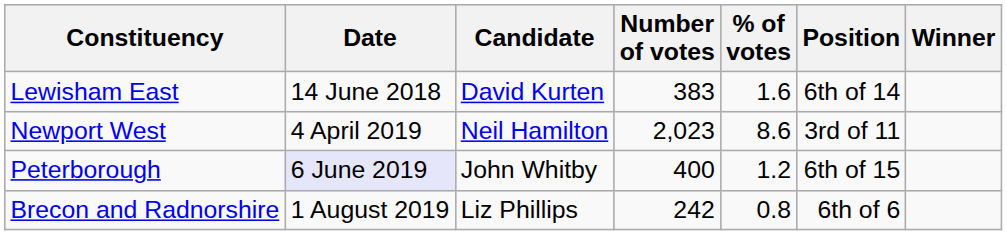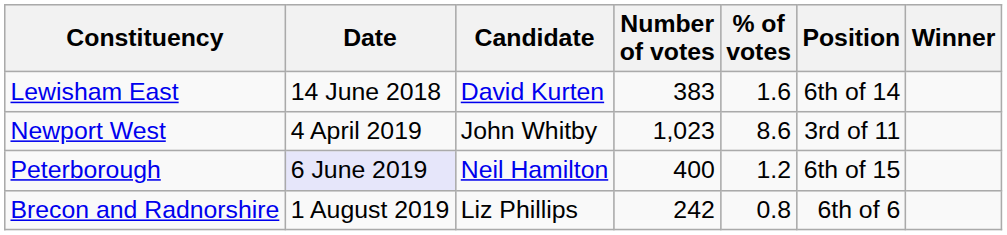 <table class="wikitable sortable">
 <tr style="text-align:center;">
 <th>Constituency</th>
 <th>Date</th>
 <th>Candidate</th>
 <th>Number<br>of votes</th>
 <th>% of<br>votes</th>
 <th>Position</th>
 <th colspan=2>Winner</th>
 </tr>
 <tr>
 <td><a href='#'>Lewisham East</a></td>
 <td>14 June 2018</td>
 <td><a href='#'>David Kurten</a></td>
 <td style="text-align: right; margin-right: 0.5em">383</td>
 <td style="text-align: right; margin-right: 0.5em">1.6</td>
 <td style="text-align: right; margin-right: 0.5em">6th of 14</td>
 <td></td>
 </tr>
 <tr>
 <td><a href='#'>Newport West</a></td>
 <td>4 April 2019</td>
-<td><a href='#'>Neil Hamilton</a></td>
-<td style="text-align: right; margin-right: 0.5em">2,023</td>
+<td>John Whitby</td>
+<td style="text-align: right; margin-right: 0.5em">1,023</td>
 <td style="text-align: right; margin-right: 0.5em">8.6</td>
 <td style="text-align: right; margin-right: 0.5em">3rd of 11</td>
 <td></td>
 </tr>
 <tr>
 <td><a href='#'>Peterborough</a></td>
 <td style="background: lavender;">6 June 2019</td>
-<td>John Whitby</td>
+<td><a href='#'>Neil Hamilton</a></td>
 <td style="text-align: right; margin-right: 0.5em">400</td>
 <td style="text-align: right; margin-right: 0.5em">1.2</td>
 <td style="text-align: right; margin-right: 0.5em">6th of 15</td>
 <td></td>
 </tr>
 <tr>
 <td><a href='#'>Brecon and Radnorshire</a></td>
 <td>1 August 2019</td>
 <td>Liz Phillips</td>
 <td style="text-align: right; margin-right: 0.5em">242</td>
 <td style="text-align: right; margin-right: 0.5em">0.8</td>
 <td style="text-align: right; margin-right: 0.5em">6th of 6</td>
 <td></td>
 </tr>
 </table>
